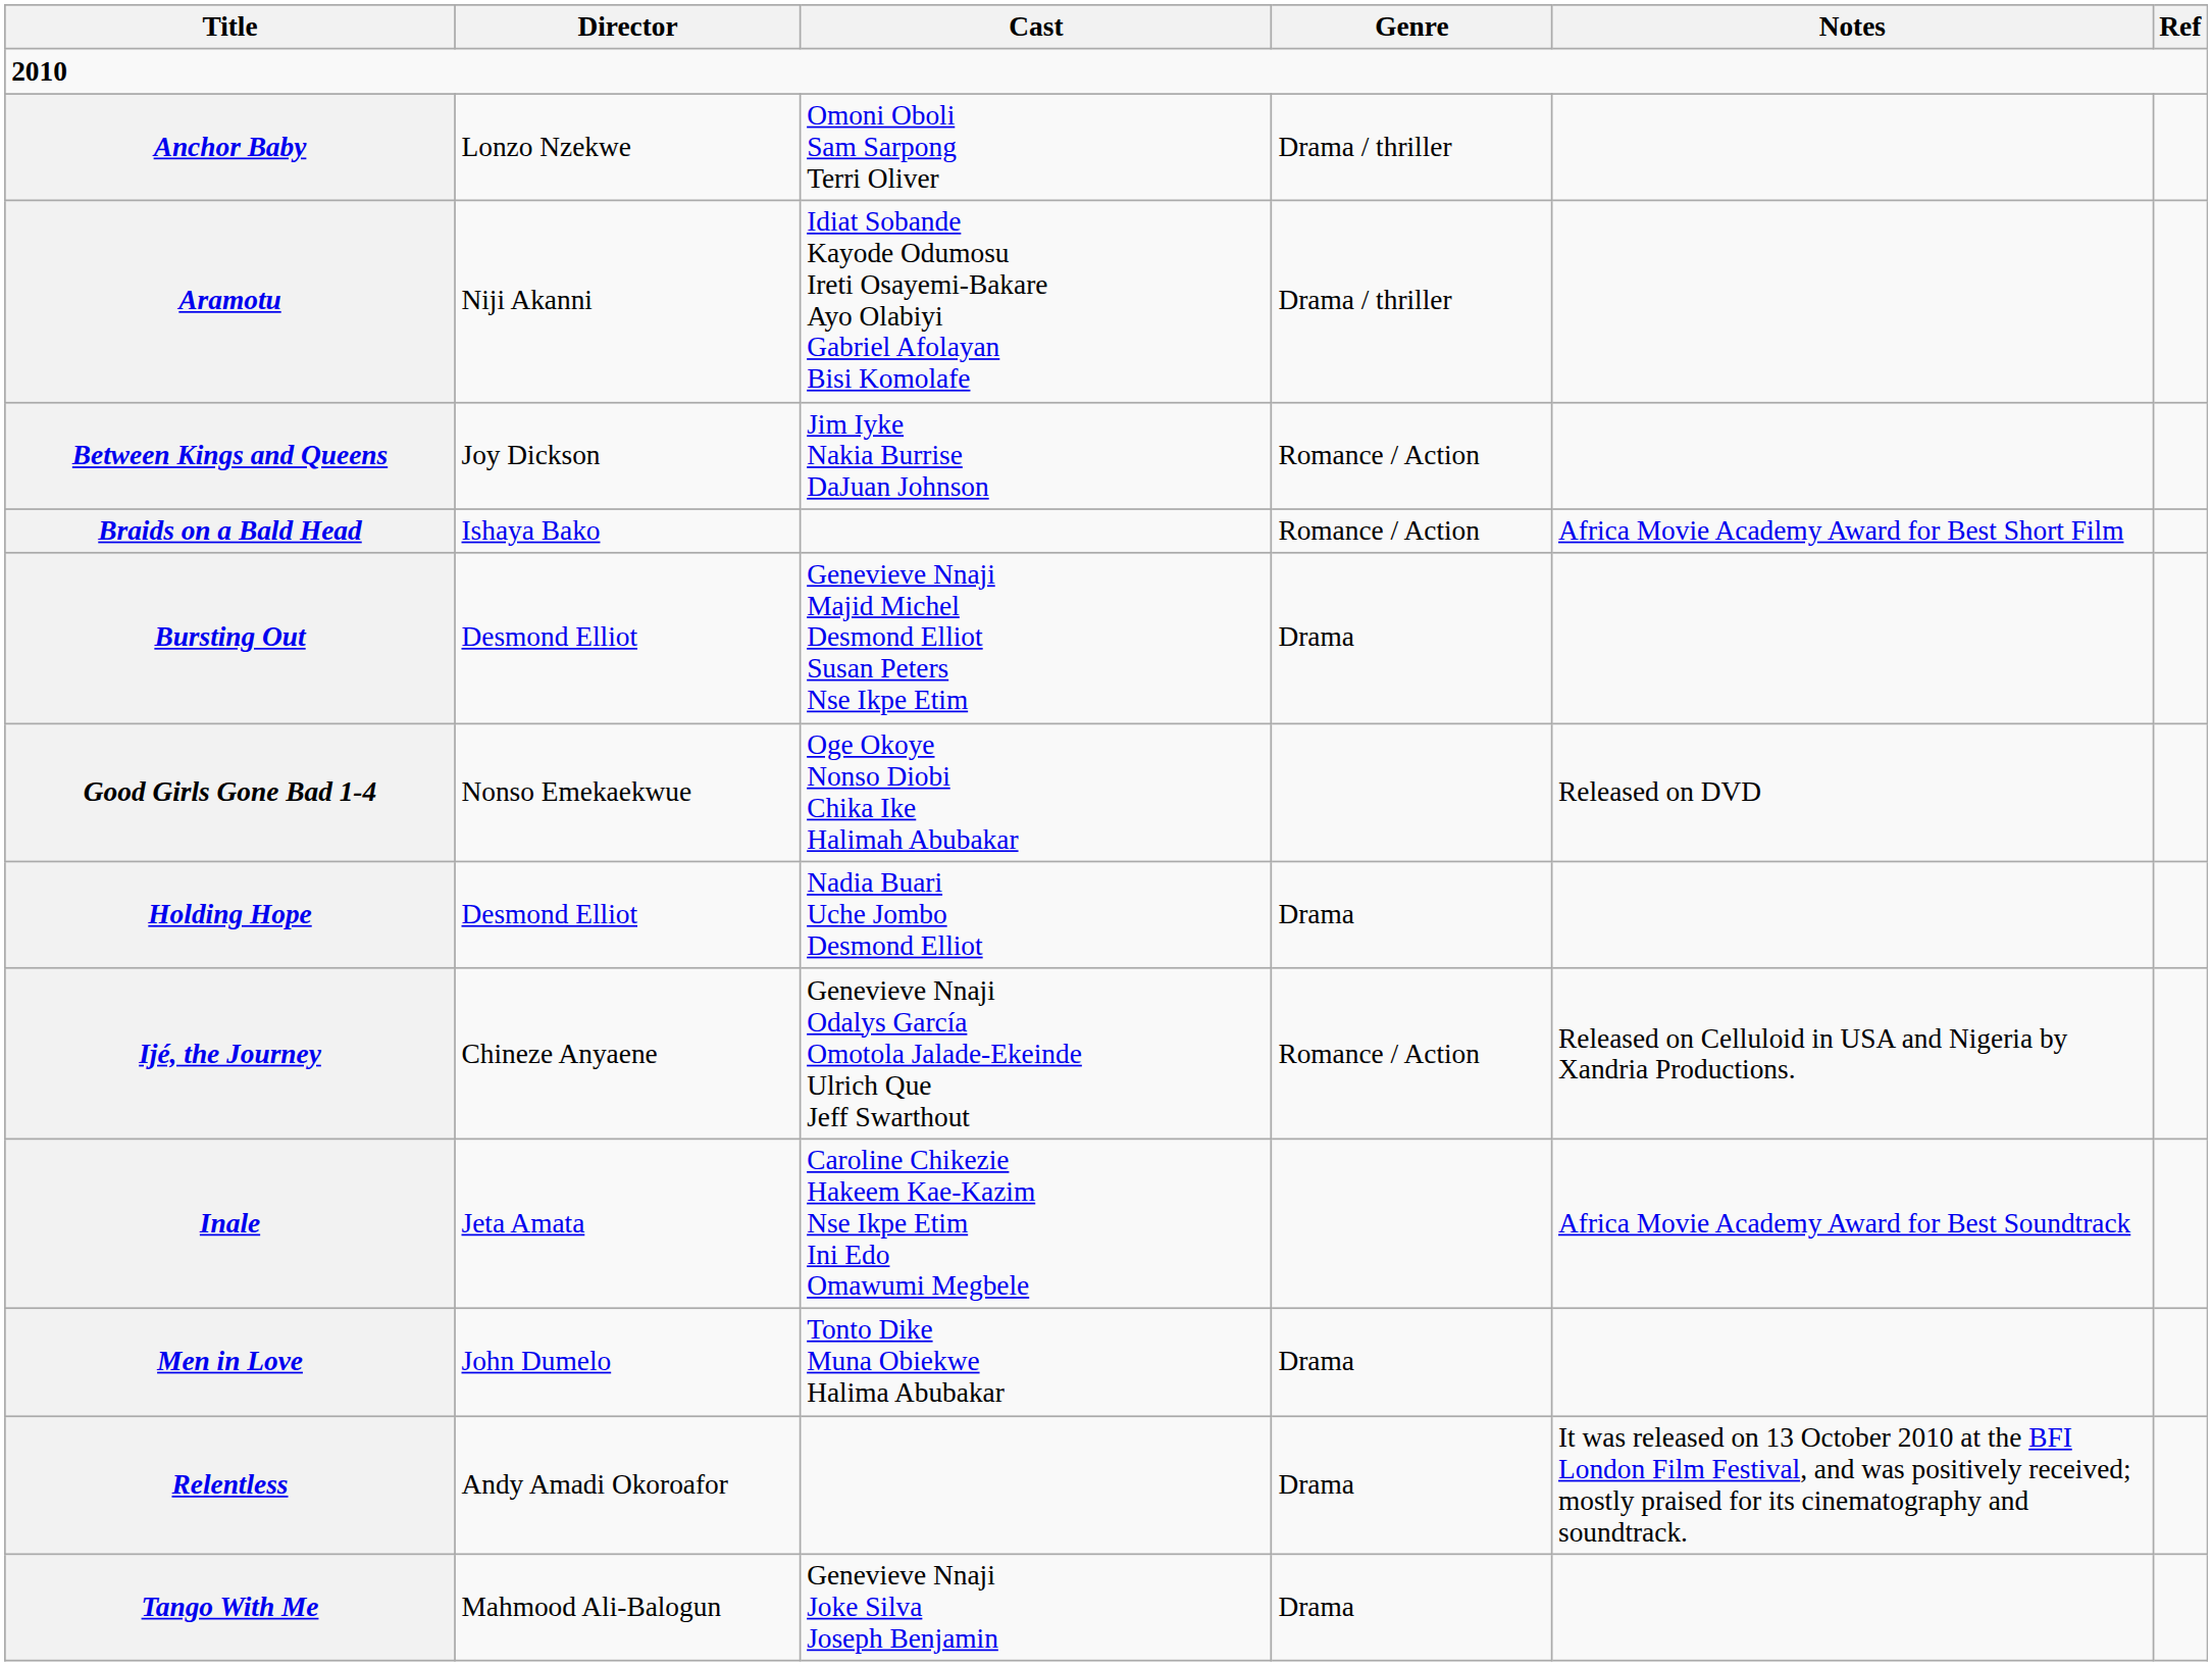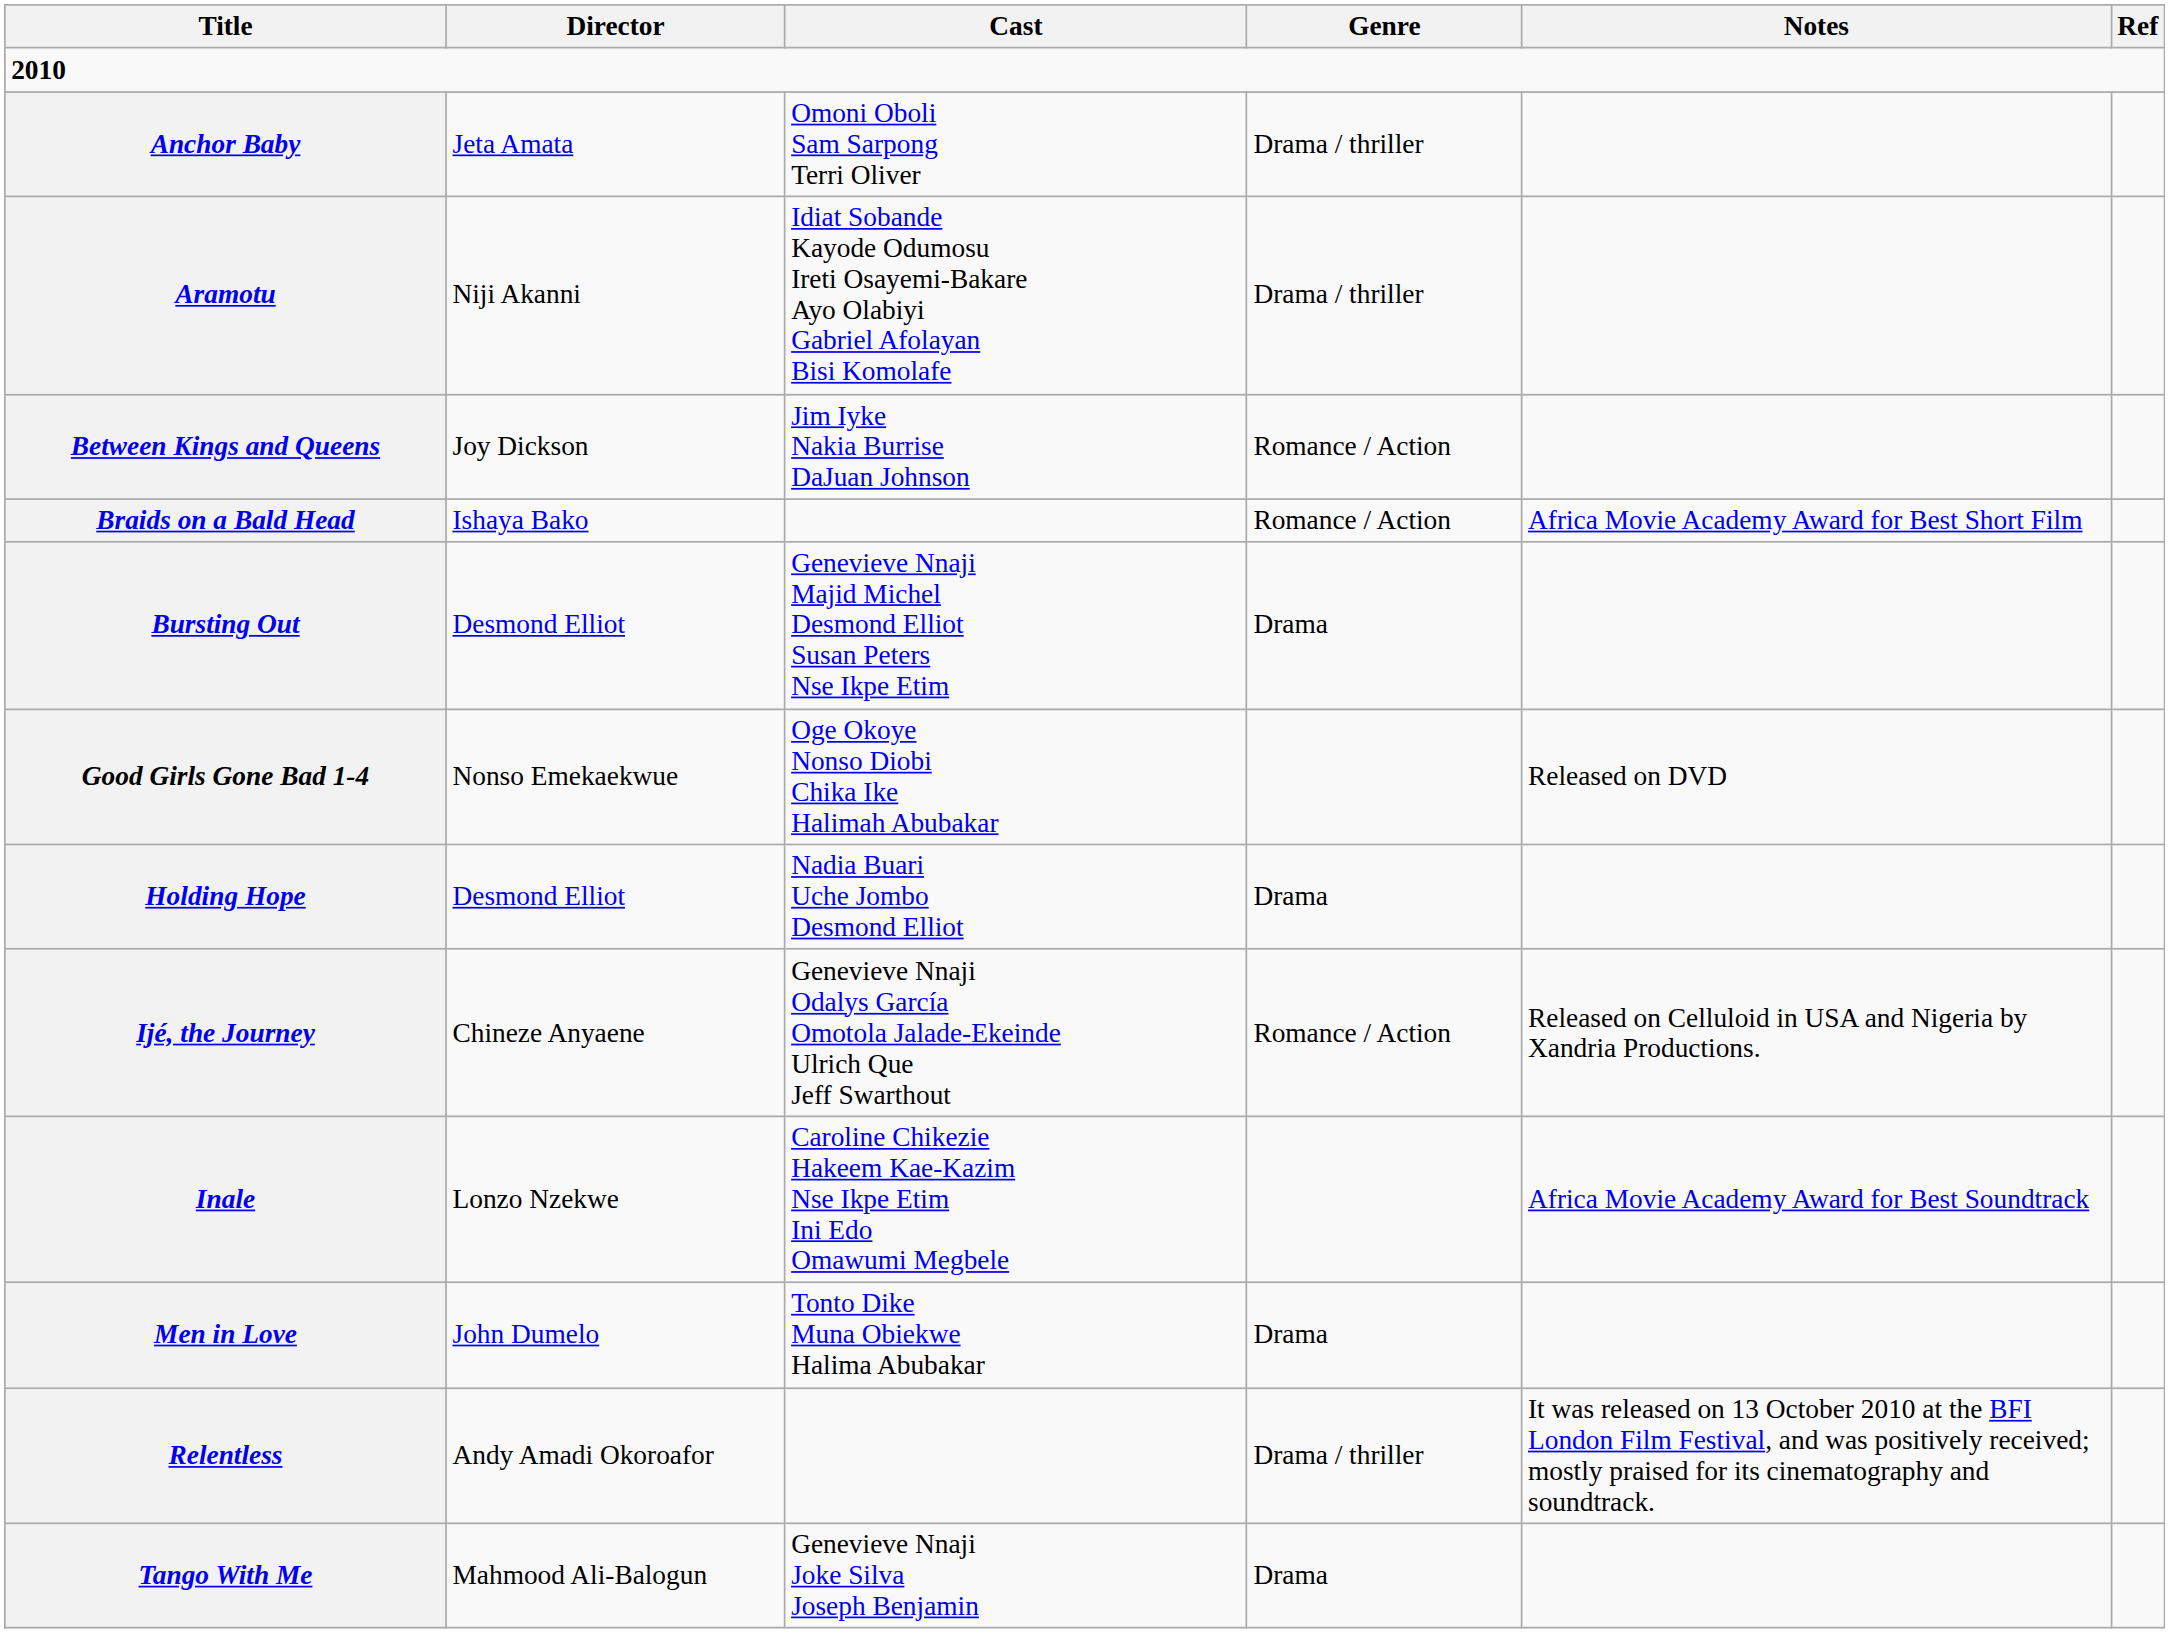 <table class="wikitable" width= "100%">
 <tr>
 <th width=21%>Title</th>
 <th width=16%>Director</th>
 <th width=22%>Cast</th>
 <th width=13%>Genre</th>
 <th width=28%>Notes</th>
 <th>Ref</th>
 </tr>
 <tr>
 <td colspan="8" ><strong>2010</strong></td>
 </tr>
 <tr>
 <th><em><a href='#'><strong>Anchor Baby</strong></a></em></th>
-<td>Lonzo Nzekwe</td>
+<td><a href='#'>Jeta Amata</a></td>
 <td><a href='#'>Omoni Oboli</a><br><a href='#'>Sam Sarpong</a><br>Terri Oliver</td>
 <td>Drama / thriller</td>
 <td></td>
 <td></td>
 </tr>
 <tr>
 <th><strong><em><a href='#'>Aramotu</a></em></strong></th>
 <td>Niji Akanni</td>
 <td><a href='#'>Idiat Sobande</a><br>Kayode Odumosu<br>Ireti Osayemi-Bakare<br>Ayo Olabiyi<br><a href='#'>Gabriel Afolayan</a><br><a href='#'>Bisi Komolafe</a></td>
 <td>Drama / thriller</td>
 <td></td>
 <td></td>
 </tr>
 <tr>
 <th><strong><em><a href='#'>Between Kings and Queens</a></em></strong></th>
 <td>Joy Dickson</td>
 <td><a href='#'>Jim Iyke</a><br><a href='#'>Nakia Burrise</a><br><a href='#'>DaJuan Johnson</a></td>
 <td>Romance / Action</td>
 <td></td>
 <td></td>
 </tr>
 <tr>
 <th><strong><em><a href='#'>Braids on a Bald Head</a></em></strong></th>
 <td><a href='#'>Ishaya Bako</a></td>
 <td></td>
 <td>Romance / Action</td>
 <td><a href='#'>Africa Movie Academy Award for Best Short Film</a></td>
 <td></td>
 </tr>
 <tr>
 <th><em><a href='#'><strong>Bursting Out</strong></a></em></th>
 <td><a href='#'>Desmond Elliot</a></td>
 <td><a href='#'>Genevieve Nnaji</a><br><a href='#'>Majid Michel</a><br><a href='#'>Desmond Elliot</a><br><a href='#'>Susan Peters</a><br><a href='#'>Nse Ikpe Etim</a></td>
 <td>Drama</td>
 <td></td>
 <td></td>
 </tr>
 <tr>
 <th><em>Good Girls Gone Bad 1-4</em></th>
 <td>Nonso Emekaekwue</td>
 <td><a href='#'>Oge Okoye</a><br><a href='#'>Nonso Diobi</a><br><a href='#'>Chika Ike</a><br><a href='#'>Halimah Abubakar</a></td>
 <td></td>
 <td>Released on DVD</td>
 <td></td>
 </tr>
 <tr>
 <th><strong><em><a href='#'>Holding Hope</a></em></strong></th>
 <td><a href='#'>Desmond Elliot</a></td>
 <td><a href='#'>Nadia Buari</a><br><a href='#'>Uche Jombo</a><br><a href='#'>Desmond Elliot</a></td>
 <td>Drama</td>
 <td></td>
 <td></td>
 </tr>
 <tr>
 <th><strong><em><a href='#'>Ijé, the Journey</a></em></strong></th>
 <td>Chineze Anyaene</td>
 <td>Genevieve Nnaji<br><a href='#'>Odalys García</a><br><a href='#'>Omotola Jalade-Ekeinde</a><br>Ulrich Que<br>Jeff Swarthout</td>
 <td>Romance / Action</td>
 <td>Released on Celluloid in USA and Nigeria by Xandria Productions.</td>
 <td></td>
 </tr>
 <tr>
 <th><strong><em><a href='#'>Inale</a></em></strong></th>
-<td><a href='#'>Jeta Amata</a></td>
+<td>Lonzo Nzekwe</td>
 <td><a href='#'>Caroline Chikezie</a><br><a href='#'>Hakeem Kae-Kazim</a><br><a href='#'>Nse Ikpe Etim</a><br><a href='#'>Ini Edo</a><br><a href='#'>Omawumi Megbele</a></td>
 <td></td>
 <td><a href='#'>Africa Movie Academy Award for Best Soundtrack</a></td>
 <td></td>
 </tr>
 <tr>
 <th><em><a href='#'><strong>Men in Love</strong></a></em></th>
 <td><a href='#'>John Dumelo</a></td>
 <td><a href='#'>Tonto Dike</a><br><a href='#'>Muna Obiekwe</a><br>Halima Abubakar</td>
 <td>Drama</td>
 <td></td>
 <td></td>
 </tr>
 <tr>
 <th><em><a href='#'><strong>Relentless</strong></a></em></th>
 <td>Andy Amadi Okoroafor</td>
 <td></td>
-<td>Drama</td>
+<td>Drama / thriller</td>
 <td>It was released on 13 October 2010 at the <a href='#'>BFI London Film Festival</a>, and was positively received; mostly praised for its cinematography and soundtrack.</td>
 <td></td>
 </tr>
 <tr>
 <th><strong><em><a href='#'>Tango With Me</a></em></strong></th>
 <td>Mahmood Ali-Balogun</td>
 <td>Genevieve Nnaji<br><a href='#'>Joke Silva</a><br><a href='#'>Joseph Benjamin</a></td>
 <td>Drama</td>
 <td></td>
 <td></td>
 </tr>
 </table>
